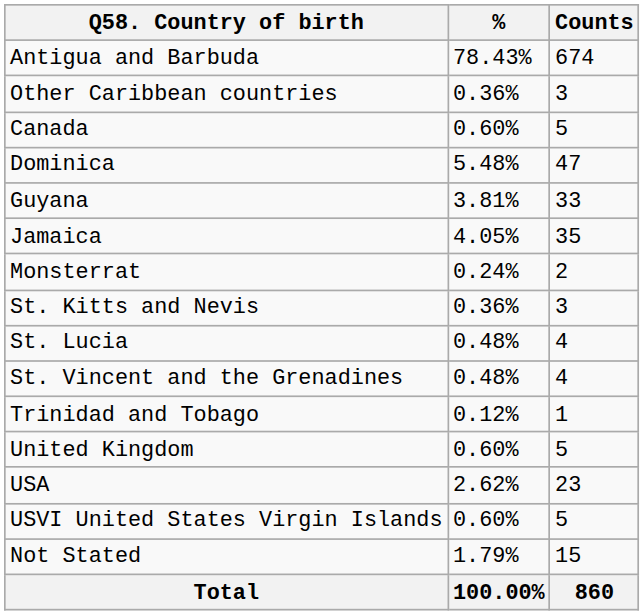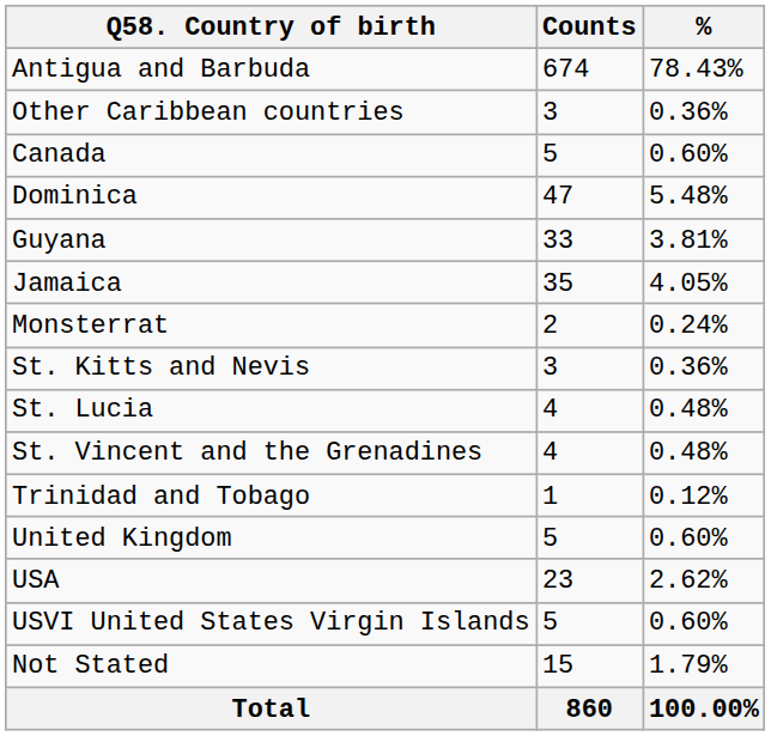 <table class="wikitable sortable">
 <tr>
 <th>Q58. Country of birth</th>
+<th>Counts</th>
 <th>%</th>
-<th>Counts</th>
 </tr>
 <tr>
 <td>Antigua and Barbuda</td>
+<td>674</td>
 <td>78.43%</td>
-<td>674</td>
 </tr>
 <tr>
 <td>Other Caribbean countries</td>
+<td>3</td>
 <td>0.36%</td>
-<td>3</td>
 </tr>
 <tr>
 <td>Canada</td>
+<td>5</td>
 <td>0.60%</td>
-<td>5</td>
 </tr>
 <tr>
 <td>Dominica</td>
+<td>47</td>
 <td>5.48%</td>
-<td>47</td>
 </tr>
 <tr>
 <td>Guyana</td>
+<td>33</td>
 <td>3.81%</td>
-<td>33</td>
 </tr>
 <tr>
 <td>Jamaica</td>
+<td>35</td>
 <td>4.05%</td>
-<td>35</td>
 </tr>
 <tr>
 <td>Monsterrat</td>
+<td>2</td>
 <td>0.24%</td>
-<td>2</td>
 </tr>
 <tr>
 <td>St. Kitts and Nevis</td>
+<td>3</td>
 <td>0.36%</td>
-<td>3</td>
 </tr>
 <tr>
 <td>St. Lucia</td>
+<td>4</td>
 <td>0.48%</td>
-<td>4</td>
 </tr>
 <tr>
 <td>St. Vincent and the Grenadines</td>
+<td>4</td>
 <td>0.48%</td>
-<td>4</td>
 </tr>
 <tr>
 <td>Trinidad and Tobago</td>
+<td>1</td>
 <td>0.12%</td>
-<td>1</td>
 </tr>
 <tr>
 <td>United Kingdom</td>
+<td>5</td>
 <td>0.60%</td>
-<td>5</td>
 </tr>
 <tr>
 <td>USA</td>
+<td>23</td>
 <td>2.62%</td>
-<td>23</td>
 </tr>
 <tr>
 <td>USVI United States Virgin Islands</td>
+<td>5</td>
 <td>0.60%</td>
-<td>5</td>
 </tr>
 <tr>
 <td>Not Stated</td>
+<td>15</td>
 <td>1.79%</td>
-<td>15</td>
 </tr>
 <tr>
 <th>Total</th>
+<th>860</th>
 <th>100.00%</th>
-<th>860</th>
 </tr>
 </table>
